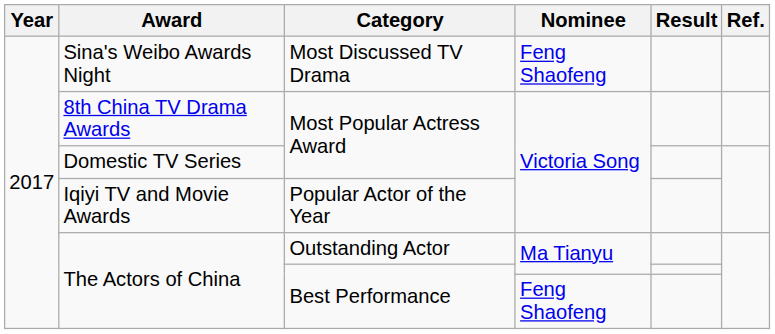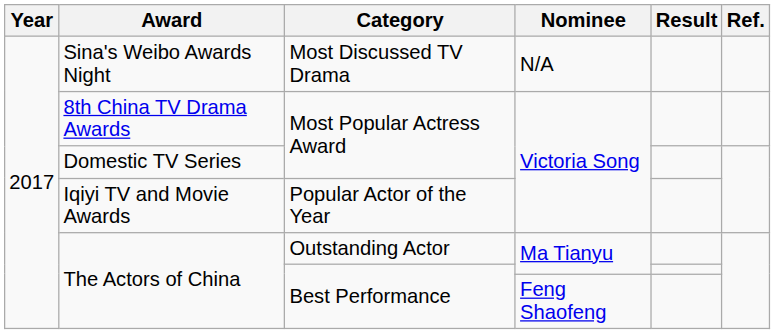 <table class="wikitable">
 <tr>
 <th>Year</th>
 <th>Award</th>
 <th>Category</th>
 <th>Nominee</th>
 <th>Result</th>
 <th>Ref.</th>
 </tr>
 <tr>
 <td rowspan="7">2017</td>
 <td>Sina's Weibo Awards Night</td>
 <td>Most Discussed TV Drama</td>
-<td><a href='#'>Feng Shaofeng</a></td>
+<td>N/A</td>
 <td></td>
 <td></td>
 </tr>
 <tr>
 <td><a href='#'>8th China TV Drama Awards</a></td>
 <td rowspan="2">Most Popular Actress Award</td>
 <td rowspan="3"><a href='#'>Victoria Song</a></td>
 <td></td>
 <td></td>
 </tr>
 <tr>
 <td>Domestic TV Series</td>
 <td></td>
 <td rowspan="2"></td>
 </tr>
 <tr>
 <td>Iqiyi TV and Movie Awards</td>
 <td>Popular Actor of the Year</td>
 <td></td>
 </tr>
 <tr>
 <td rowspan="3">The Actors of China</td>
 <td>Outstanding Actor</td>
 <td rowspan="2"><a href='#'>Ma Tianyu</a></td>
 <td></td>
 <td rowspan="3"></td>
 </tr>
 <tr>
 <td rowspan="2">Best Performance</td>
 <td></td>
 </tr>
 <tr>
 <td><a href='#'>Feng Shaofeng</a></td>
 <td></td>
 </tr>
 </table>
